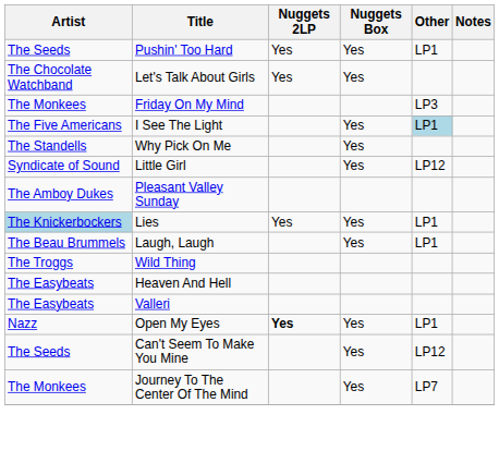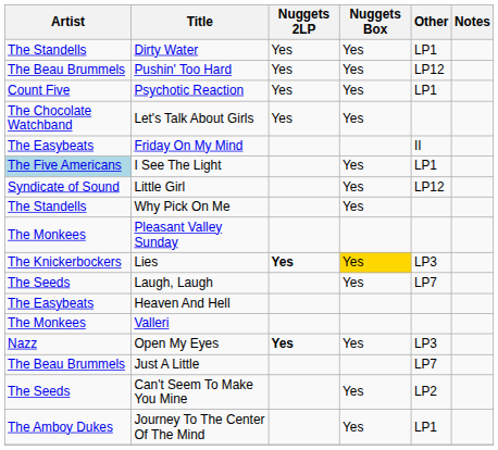 <table class="wikitable sortable">
 <tr>
 <th>Artist</th>
 <th>Title</th>
 <th>Nuggets 2LP</th>
 <th>Nuggets Box</th>
 <th>Other</th>
 <th>Notes</th>
 </tr>
 <tr>
-<td><a href='#'>The Seeds</a></td>
+<td><a href='#'>The Standells</a></td>
+<td><a href='#'>Dirty Water</a></td>
+<td>Yes</td>
+<td>Yes</td>
+<td>LP1</td>
+<td></td>
+</tr>
+<tr>
+<td><a href='#'>The Beau Brummels</a></td>
 <td><a href='#'>Pushin' Too Hard</a></td>
+<td>Yes</td>
+<td>Yes</td>
+<td>LP12</td>
+<td></td>
+</tr>
+<tr>
+<td><a href='#'>Count Five</a></td>
+<td><a href='#'>Psychotic Reaction</a></td>
 <td>Yes</td>
 <td>Yes</td>
 <td>LP1</td>
 <td></td>
 </tr>
 <tr>
 <td><a href='#'>The Chocolate Watchband</a></td>
 <td>Let's Talk About Girls</td>
 <td>Yes</td>
 <td>Yes</td>
 <td></td>
 <td></td>
 </tr>
 <tr>
-<td><a href='#'>The Monkees</a></td>
+<td><a href='#'>The Easybeats</a></td>
 <td><a href='#'>Friday On My Mind</a></td>
 <td></td>
 <td></td>
-<td>LP3</td>
+<td>II</td>
 <td></td>
 </tr>
 <tr>
-<td><a href='#'>The Five Americans</a></td>
+<td style="background: lightblue;"><a href='#'>The Five Americans</a></td>
 <td>I See The Light</td>
 <td></td>
 <td>Yes</td>
-<td style="background: lightblue;">LP1</td>
+<td>LP1</td>
+<td></td>
+</tr>
+<tr>
+<td><a href='#'>Syndicate of Sound</a></td>
+<td>Little Girl</td>
+<td></td>
+<td>Yes</td>
+<td>LP12</td>
 <td></td>
 </tr>
 <tr>
 <td><a href='#'>The Standells</a></td>
 <td>Why Pick On Me</td>
 <td></td>
 <td>Yes</td>
 <td></td>
 <td></td>
 </tr>
 <tr>
-<td><a href='#'>Syndicate of Sound</a></td>
-<td>Little Girl</td>
-<td></td>
-<td>Yes</td>
-<td>LP12</td>
-<td></td>
-</tr>
-<tr>
-<td><a href='#'>The Amboy Dukes</a></td>
+<td><a href='#'>The Monkees</a></td>
 <td><a href='#'>Pleasant Valley Sunday</a></td>
 <td></td>
 <td></td>
 <td></td>
 <td></td>
 </tr>
 <tr>
-<td style="background: lightblue;"><a href='#'>The Knickerbockers</a></td>
+<td><a href='#'>The Knickerbockers</a></td>
 <td>Lies</td>
-<td>Yes</td>
-<td>Yes</td>
-<td>LP1</td>
+<td><strong>Yes</strong></td>
+<td style="background: gold;">Yes</td>
+<td>LP3</td>
 <td></td>
 </tr>
 <tr>
-<td><a href='#'>The Beau Brummels</a></td>
+<td><a href='#'>The Seeds</a></td>
 <td>Laugh, Laugh</td>
 <td></td>
 <td>Yes</td>
-<td>LP1</td>
-<td></td>
-</tr>
-<tr>
-<td><a href='#'>The Troggs</a></td>
-<td><a href='#'>Wild Thing</a></td>
-<td></td>
-<td></td>
-<td></td>
+<td>LP7</td>
 <td></td>
 </tr>
 <tr>
 <td><a href='#'>The Easybeats</a></td>
 <td>Heaven And Hell</td>
 <td></td>
 <td></td>
 <td></td>
 <td></td>
 </tr>
 <tr>
-<td><a href='#'>The Easybeats</a></td>
+<td><a href='#'>The Monkees</a></td>
 <td><a href='#'>Valleri</a></td>
 <td></td>
 <td></td>
 <td></td>
 <td></td>
 </tr>
 <tr>
 <td><a href='#'>Nazz</a></td>
 <td>Open My Eyes</td>
 <td><strong>Yes</strong></td>
 <td>Yes</td>
-<td>LP1</td>
+<td>LP3</td>
+<td></td>
+</tr>
+<tr>
+<td><a href='#'>The Beau Brummels</a></td>
+<td>Just A Little</td>
+<td></td>
+<td></td>
+<td>LP7</td>
 <td></td>
 </tr>
 <tr>
 <td><a href='#'>The Seeds</a></td>
 <td>Can't Seem To Make You Mine</td>
 <td></td>
 <td>Yes</td>
-<td>LP12</td>
+<td>LP2</td>
 <td></td>
 </tr>
 <tr>
-<td><a href='#'>The Monkees</a></td>
+<td><a href='#'>The Amboy Dukes</a></td>
 <td>Journey To The Center Of The Mind</td>
 <td></td>
 <td>Yes</td>
-<td>LP7</td>
+<td>LP1</td>
 <td></td>
 </tr>
 <tr>
 </tr>
 </table>
